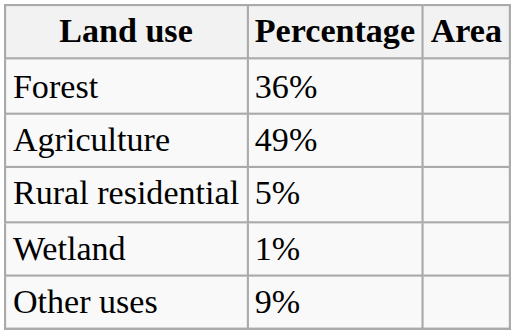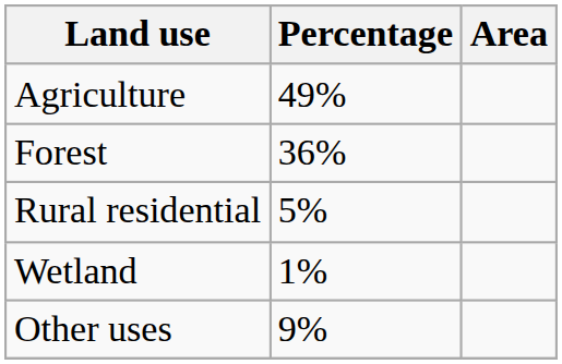 <table class="wikitable" border="1">
 <tr>
 <th>Land use</th>
 <th>Percentage</th>
 <th>Area</th>
 </tr>
 <tr>
-<td>Forest</td>
-<td>36%</td>
+<td>Agriculture</td>
+<td>49%</td>
 <td></td>
 </tr>
 <tr>
-<td>Agriculture</td>
-<td>49%</td>
+<td>Forest</td>
+<td>36%</td>
 <td></td>
 </tr>
 <tr>
 <td>Rural residential</td>
 <td>5%</td>
 <td></td>
 </tr>
 <tr>
 <td>Wetland</td>
 <td>1%</td>
 <td></td>
 </tr>
 <tr>
 <td>Other uses</td>
 <td>9%</td>
 <td></td>
 </tr>
 <tr>
 </tr>
 </table>
